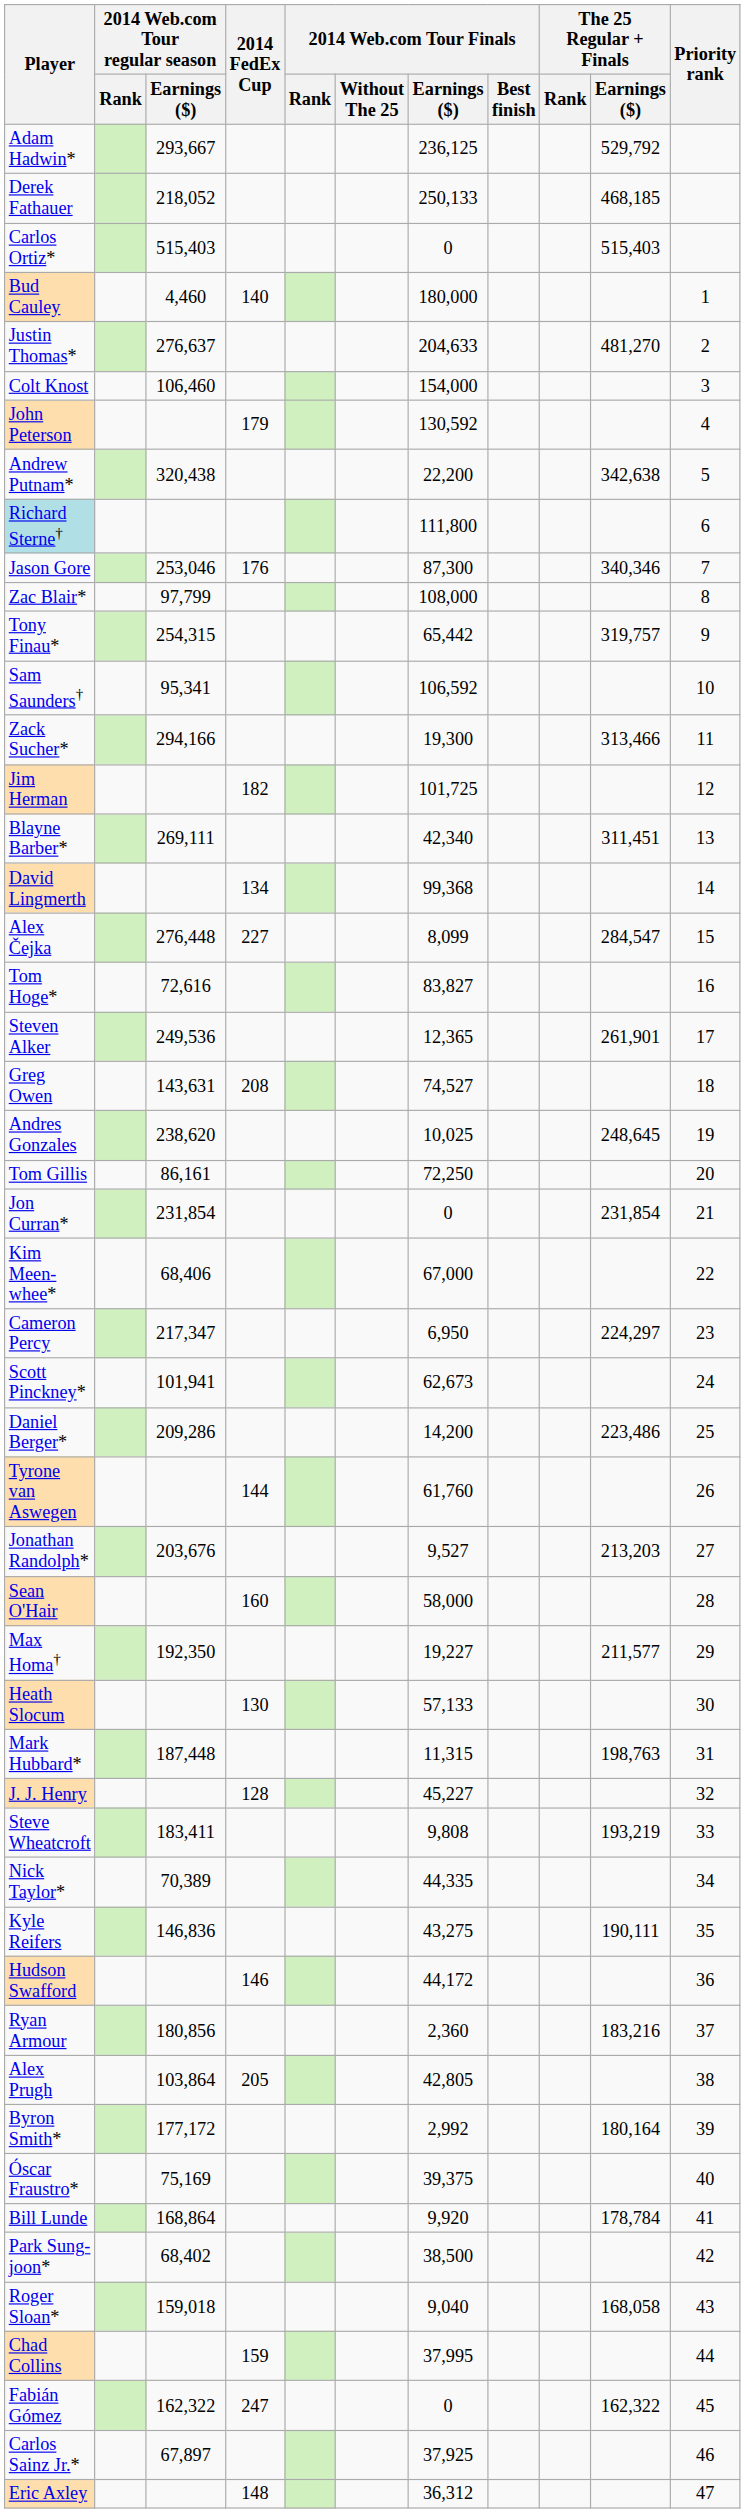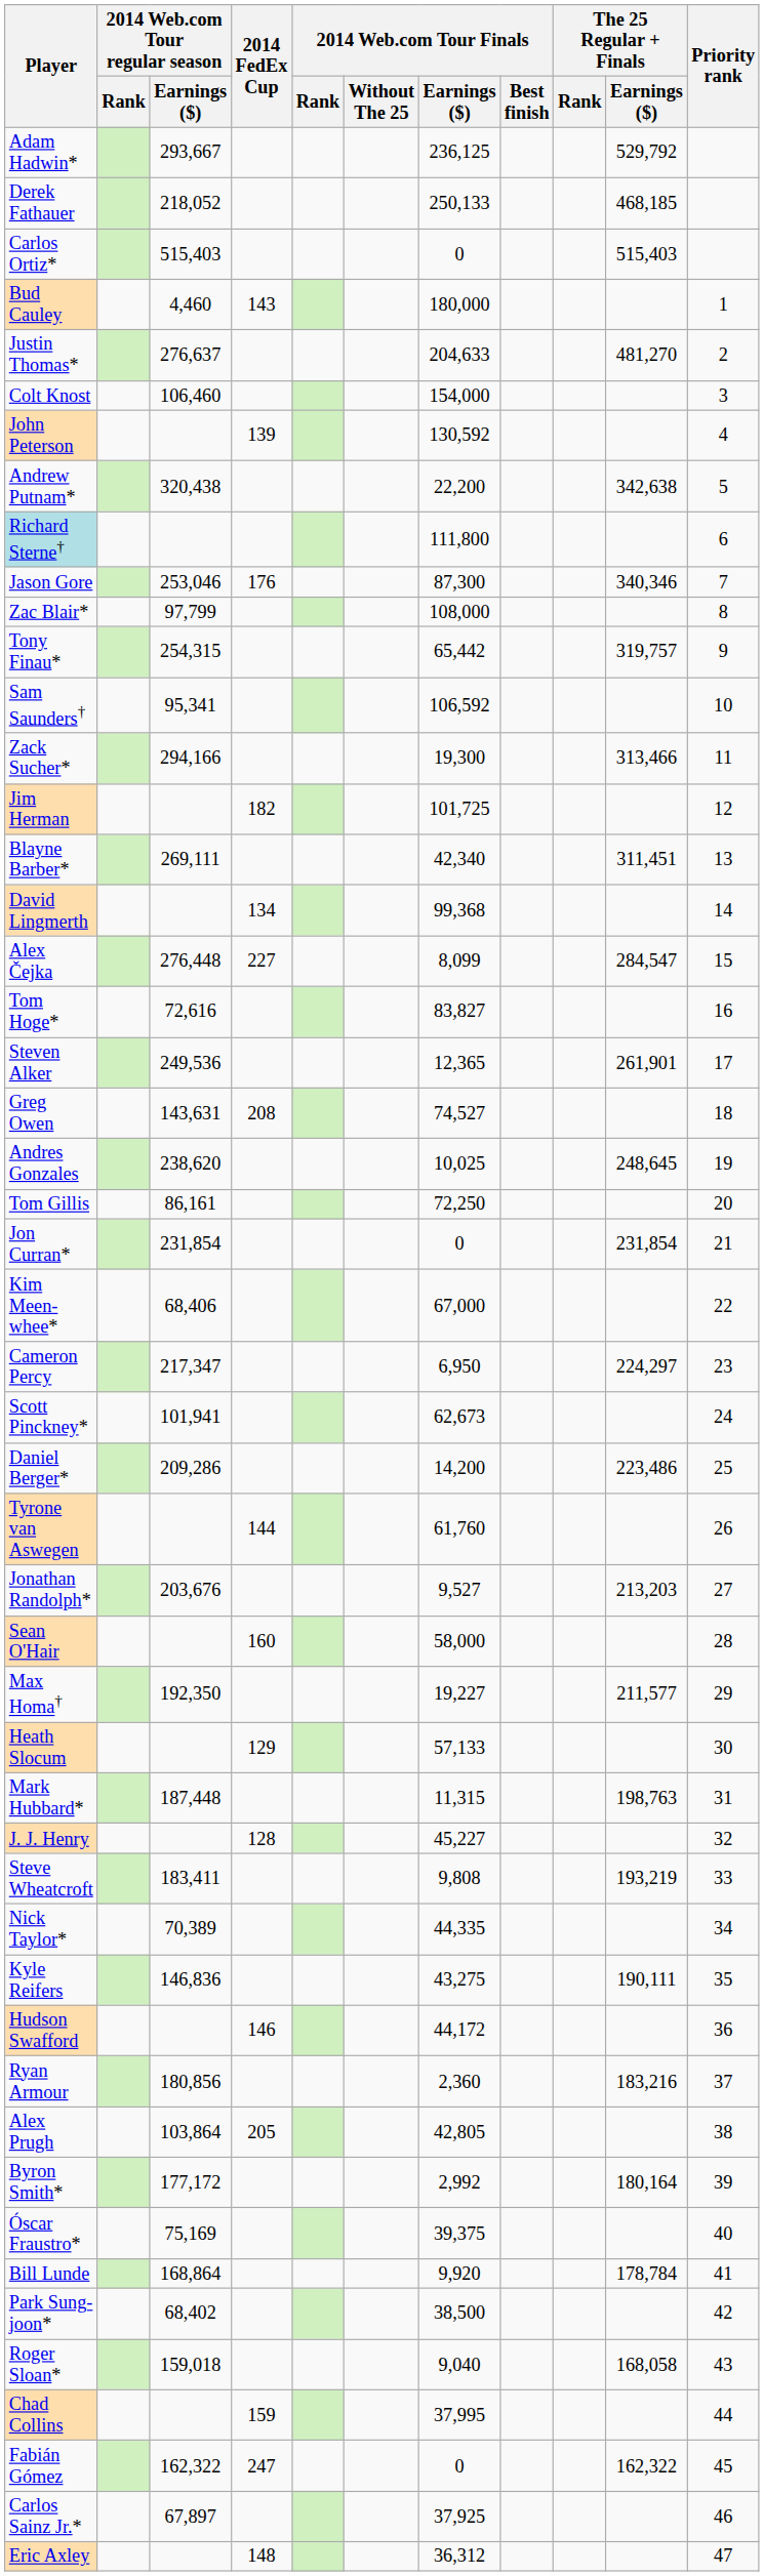 <table class="wikitable sortable" style="text-align:center">
 <tr>
 <th rowspan=2>Player</th>
 <th colspan=2>2014 Web.com Tour<br>regular season</th>
 <th rowspan=2>2014<br>FedEx<br>Cup</th>
 <th colspan=4>2014 Web.com Tour Finals</th>
 <th colspan=2>The 25<br>Regular + Finals</th>
 <th rowspan=2 data-sort-type=number>Priority<br>rank</th>
 </tr>
 <tr>
 <th>Rank</th>
 <th>Earnings<br>($)</th>
 <th>Rank</th>
 <th>Without<br>The 25</th>
 <th>Earnings<br>($)</th>
 <th>Best<br>finish</th>
 <th>Rank</th>
 <th>Earnings<br>($)</th>
 </tr>
 <tr>
 <td align=left> <a href='#'>Adam Hadwin</a>*</td>
 <td style="background:#D0F0C0;"></td>
 <td>293,667</td>
 <td></td>
 <td></td>
 <td></td>
 <td>236,125</td>
 <td></td>
 <td></td>
 <td>529,792</td>
 <td></td>
 </tr>
 <tr>
 <td align=left> <a href='#'>Derek Fathauer</a></td>
 <td style="background:#D0F0C0;"></td>
 <td>218,052</td>
 <td></td>
 <td></td>
 <td></td>
 <td>250,133</td>
 <td></td>
 <td></td>
 <td>468,185</td>
 <td></td>
 </tr>
 <tr>
 <td align=left> <a href='#'>Carlos Ortiz</a>*</td>
 <td style="background:#D0F0C0;"></td>
 <td>515,403</td>
 <td></td>
 <td></td>
 <td></td>
 <td>0</td>
 <td></td>
 <td></td>
 <td>515,403</td>
 <td></td>
 </tr>
 <tr>
 <td style="text-align:left; background:NavajoWhite;"> <a href='#'>Bud Cauley</a></td>
 <td></td>
 <td>4,460</td>
-<td>140</td>
+<td>143</td>
 <td style="background:#D0F0C0;"></td>
 <td></td>
 <td>180,000</td>
 <td></td>
 <td></td>
 <td></td>
 <td>1</td>
 </tr>
 <tr>
 <td align=left> <a href='#'>Justin Thomas</a>*</td>
 <td style="background:#D0F0C0;"></td>
 <td>276,637</td>
 <td></td>
 <td></td>
 <td></td>
 <td>204,633</td>
 <td></td>
 <td></td>
 <td>481,270</td>
 <td>2</td>
 </tr>
 <tr>
 <td align=left> <a href='#'>Colt Knost</a></td>
 <td></td>
 <td>106,460</td>
 <td></td>
 <td style="background:#D0F0C0;"></td>
 <td></td>
 <td>154,000</td>
 <td></td>
 <td></td>
 <td></td>
 <td>3</td>
 </tr>
 <tr>
 <td style="text-align:left; background:NavajoWhite;"> <a href='#'>John Peterson</a></td>
 <td></td>
 <td></td>
-<td>179</td>
+<td>139</td>
 <td style="background:#D0F0C0;"></td>
 <td></td>
 <td>130,592</td>
 <td></td>
 <td></td>
 <td></td>
 <td>4</td>
 </tr>
 <tr>
 <td align=left> <a href='#'>Andrew Putnam</a>*</td>
 <td style="background:#D0F0C0;"></td>
 <td>320,438</td>
 <td></td>
 <td></td>
 <td></td>
 <td>22,200</td>
 <td></td>
 <td></td>
 <td>342,638</td>
 <td>5</td>
 </tr>
 <tr>
 <td style="text-align:left; background:#b0e0e6;"> <a href='#'>Richard Sterne</a><sup>†</sup></td>
 <td></td>
 <td></td>
 <td></td>
 <td style="background:#D0F0C0;"></td>
 <td></td>
 <td>111,800</td>
 <td></td>
 <td></td>
 <td></td>
 <td>6</td>
 </tr>
 <tr>
 <td align=left> <a href='#'>Jason Gore</a></td>
 <td style="background:#D0F0C0;"></td>
 <td>253,046</td>
 <td>176</td>
 <td></td>
 <td></td>
 <td>87,300</td>
 <td></td>
 <td></td>
 <td>340,346</td>
 <td>7</td>
 </tr>
 <tr>
 <td align=left> <a href='#'>Zac Blair</a>*</td>
 <td></td>
 <td>97,799</td>
 <td></td>
 <td style="background:#D0F0C0;"></td>
 <td></td>
 <td>108,000</td>
 <td></td>
 <td></td>
 <td></td>
 <td>8</td>
 </tr>
 <tr>
 <td align=left> <a href='#'>Tony Finau</a>*</td>
 <td style="background:#D0F0C0;"></td>
 <td>254,315</td>
 <td></td>
 <td></td>
 <td></td>
 <td>65,442</td>
 <td></td>
 <td></td>
 <td>319,757</td>
 <td>9</td>
 </tr>
 <tr>
 <td align=left> <a href='#'>Sam Saunders</a><sup>†</sup></td>
 <td></td>
 <td>95,341</td>
 <td></td>
 <td style="background:#D0F0C0;"></td>
 <td></td>
 <td>106,592</td>
 <td></td>
 <td></td>
 <td></td>
 <td>10</td>
 </tr>
 <tr>
 <td align=left> <a href='#'>Zack Sucher</a>*</td>
 <td style="background:#D0F0C0;"></td>
 <td>294,166</td>
 <td></td>
 <td></td>
 <td></td>
 <td>19,300</td>
 <td></td>
 <td></td>
 <td>313,466</td>
 <td>11</td>
 </tr>
 <tr>
 <td style="text-align:left; background:NavajoWhite;"> <a href='#'>Jim Herman</a></td>
 <td></td>
 <td></td>
 <td>182</td>
 <td style="background:#D0F0C0;"></td>
 <td></td>
 <td>101,725</td>
 <td></td>
 <td></td>
 <td></td>
 <td>12</td>
 </tr>
 <tr>
 <td align=left> <a href='#'>Blayne Barber</a>*</td>
 <td style="background:#D0F0C0;"></td>
 <td>269,111</td>
 <td></td>
 <td></td>
 <td></td>
 <td>42,340</td>
 <td></td>
 <td></td>
 <td>311,451</td>
 <td>13</td>
 </tr>
 <tr>
 <td style="text-align:left; background:NavajoWhite;"> <a href='#'>David Lingmerth</a></td>
 <td></td>
 <td></td>
 <td>134</td>
 <td style="background:#D0F0C0;"></td>
 <td></td>
 <td>99,368</td>
 <td></td>
 <td></td>
 <td></td>
 <td>14</td>
 </tr>
 <tr>
 <td align=left> <a href='#'>Alex Čejka</a></td>
 <td style="background:#D0F0C0;"></td>
 <td>276,448</td>
 <td>227</td>
 <td></td>
 <td></td>
 <td>8,099</td>
 <td></td>
 <td></td>
 <td>284,547</td>
 <td>15</td>
 </tr>
 <tr>
 <td align=left> <a href='#'>Tom Hoge</a>*</td>
 <td></td>
 <td>72,616</td>
 <td></td>
 <td style="background:#D0F0C0;"></td>
 <td></td>
 <td>83,827</td>
 <td></td>
 <td></td>
 <td></td>
 <td>16</td>
 </tr>
 <tr>
 <td align=left> <a href='#'>Steven Alker</a></td>
 <td style="background:#D0F0C0;"></td>
 <td>249,536</td>
 <td></td>
 <td></td>
 <td></td>
 <td>12,365</td>
 <td></td>
 <td></td>
 <td>261,901</td>
 <td>17</td>
 </tr>
 <tr>
 <td align=left> <a href='#'>Greg Owen</a></td>
 <td></td>
 <td>143,631</td>
 <td>208</td>
 <td style="background:#D0F0C0;"></td>
 <td></td>
 <td>74,527</td>
 <td></td>
 <td></td>
 <td></td>
 <td>18</td>
 </tr>
 <tr>
 <td align=left> <a href='#'>Andres Gonzales</a></td>
 <td style="background:#D0F0C0;"></td>
 <td>238,620</td>
 <td></td>
 <td></td>
 <td></td>
 <td>10,025</td>
 <td></td>
 <td></td>
 <td>248,645</td>
 <td>19</td>
 </tr>
 <tr>
 <td align=left> <a href='#'>Tom Gillis</a></td>
 <td></td>
 <td>86,161</td>
 <td></td>
 <td style="background:#D0F0C0;"></td>
 <td></td>
 <td>72,250</td>
 <td></td>
 <td></td>
 <td></td>
 <td>20</td>
 </tr>
 <tr>
 <td align=left> <a href='#'>Jon Curran</a>*</td>
 <td style="background:#D0F0C0;"></td>
 <td>231,854</td>
 <td></td>
 <td></td>
 <td></td>
 <td>0</td>
 <td></td>
 <td></td>
 <td>231,854</td>
 <td>21</td>
 </tr>
 <tr>
 <td align=left> <a href='#'>Kim Meen-whee</a>*</td>
 <td></td>
 <td>68,406</td>
 <td></td>
 <td style="background:#D0F0C0;"></td>
 <td></td>
 <td>67,000</td>
 <td></td>
 <td></td>
 <td></td>
 <td>22</td>
 </tr>
 <tr>
 <td align=left> <a href='#'>Cameron Percy</a></td>
 <td style="background:#D0F0C0;"></td>
 <td>217,347</td>
 <td></td>
 <td></td>
 <td></td>
 <td>6,950</td>
 <td></td>
 <td></td>
 <td>224,297</td>
 <td>23</td>
 </tr>
 <tr>
 <td align=left> <a href='#'>Scott Pinckney</a>*</td>
 <td></td>
 <td>101,941</td>
 <td></td>
 <td style="background:#D0F0C0;"></td>
 <td></td>
 <td>62,673</td>
 <td></td>
 <td></td>
 <td></td>
 <td>24</td>
 </tr>
 <tr>
 <td align=left> <a href='#'>Daniel Berger</a>*</td>
 <td style="background:#D0F0C0;"></td>
 <td>209,286</td>
 <td></td>
 <td></td>
 <td></td>
 <td>14,200</td>
 <td></td>
 <td></td>
 <td>223,486</td>
 <td>25</td>
 </tr>
 <tr>
 <td style="text-align:left; background:NavajoWhite;"> <a href='#'>Tyrone van Aswegen</a></td>
 <td></td>
 <td></td>
 <td>144</td>
 <td style="background:#D0F0C0;"></td>
 <td></td>
 <td>61,760</td>
 <td></td>
 <td></td>
 <td></td>
 <td>26</td>
 </tr>
 <tr>
 <td align=left> <a href='#'>Jonathan Randolph</a>*</td>
 <td style="background:#D0F0C0;"></td>
 <td>203,676</td>
 <td></td>
 <td></td>
 <td></td>
 <td>9,527</td>
 <td></td>
 <td></td>
 <td>213,203</td>
 <td>27</td>
 </tr>
 <tr>
 <td style="text-align:left; background:NavajoWhite;"> <a href='#'>Sean O'Hair</a></td>
 <td></td>
 <td></td>
 <td>160</td>
 <td style="background:#D0F0C0;"></td>
 <td></td>
 <td>58,000</td>
 <td></td>
 <td></td>
 <td></td>
 <td>28</td>
 </tr>
 <tr>
 <td align=left> <a href='#'>Max Homa</a><sup>†</sup></td>
 <td style="background:#D0F0C0;"></td>
 <td>192,350</td>
 <td></td>
 <td></td>
 <td></td>
 <td>19,227</td>
 <td></td>
 <td></td>
 <td>211,577</td>
 <td>29</td>
 </tr>
 <tr>
 <td style="text-align:left; background:NavajoWhite;"> <a href='#'>Heath Slocum</a></td>
 <td></td>
 <td></td>
-<td>130</td>
+<td>129</td>
 <td style="background:#D0F0C0;"></td>
 <td></td>
 <td>57,133</td>
 <td></td>
 <td></td>
 <td></td>
 <td>30</td>
 </tr>
 <tr>
 <td align=left> <a href='#'>Mark Hubbard</a>*</td>
 <td style="background:#D0F0C0;"></td>
 <td>187,448</td>
 <td></td>
 <td></td>
 <td></td>
 <td>11,315</td>
 <td></td>
 <td></td>
 <td>198,763</td>
 <td>31</td>
 </tr>
 <tr>
 <td style="text-align:left; background:NavajoWhite;"> <a href='#'>J. J. Henry</a></td>
 <td></td>
 <td></td>
 <td>128</td>
 <td style="background:#D0F0C0;"></td>
 <td></td>
 <td>45,227</td>
 <td></td>
 <td></td>
 <td></td>
 <td>32</td>
 </tr>
 <tr>
 <td align=left> <a href='#'>Steve Wheatcroft</a></td>
 <td style="background:#D0F0C0;"></td>
 <td>183,411</td>
 <td></td>
 <td></td>
 <td></td>
 <td>9,808</td>
 <td></td>
 <td></td>
 <td>193,219</td>
 <td>33</td>
 </tr>
 <tr>
 <td align=left> <a href='#'>Nick Taylor</a>*</td>
 <td></td>
 <td>70,389</td>
 <td></td>
 <td style="background:#D0F0C0;"></td>
 <td></td>
 <td>44,335</td>
 <td></td>
 <td></td>
 <td></td>
 <td>34</td>
 </tr>
 <tr>
 <td align=left> <a href='#'>Kyle Reifers</a></td>
 <td style="background:#D0F0C0;"></td>
 <td>146,836</td>
 <td></td>
 <td></td>
 <td></td>
 <td>43,275</td>
 <td></td>
 <td></td>
 <td>190,111</td>
 <td>35</td>
 </tr>
 <tr>
 <td style="text-align:left; background:NavajoWhite;"> <a href='#'>Hudson Swafford</a></td>
 <td></td>
 <td></td>
 <td>146</td>
 <td style="background:#D0F0C0;"></td>
 <td></td>
 <td>44,172</td>
 <td></td>
 <td></td>
 <td></td>
 <td>36</td>
 </tr>
 <tr>
 <td align=left> <a href='#'>Ryan Armour</a></td>
 <td style="background:#D0F0C0;"></td>
 <td>180,856</td>
 <td></td>
 <td></td>
 <td></td>
 <td>2,360</td>
 <td></td>
 <td></td>
 <td>183,216</td>
 <td>37</td>
 </tr>
 <tr>
 <td align=left> <a href='#'>Alex Prugh</a></td>
 <td></td>
 <td>103,864</td>
 <td>205</td>
 <td style="background:#D0F0C0;"></td>
 <td></td>
 <td>42,805</td>
 <td></td>
 <td></td>
 <td></td>
 <td>38</td>
 </tr>
 <tr>
 <td align=left> <a href='#'>Byron Smith</a>*</td>
 <td style="background:#D0F0C0;"></td>
 <td>177,172</td>
 <td></td>
 <td></td>
 <td></td>
 <td>2,992</td>
 <td></td>
 <td></td>
 <td>180,164</td>
 <td>39</td>
 </tr>
 <tr>
 <td align=left> <a href='#'>Óscar Fraustro</a>*</td>
 <td></td>
 <td>75,169</td>
 <td></td>
 <td style="background:#D0F0C0;"></td>
 <td></td>
 <td>39,375</td>
 <td></td>
 <td></td>
 <td></td>
 <td>40</td>
 </tr>
 <tr>
 <td align=left> <a href='#'>Bill Lunde</a></td>
 <td style="background:#D0F0C0;"></td>
 <td>168,864</td>
 <td></td>
 <td></td>
 <td></td>
 <td>9,920</td>
 <td></td>
 <td></td>
 <td>178,784</td>
 <td>41</td>
 </tr>
 <tr>
 <td align=left> <a href='#'>Park Sung-joon</a>*</td>
 <td></td>
 <td>68,402</td>
 <td></td>
 <td style="background:#D0F0C0;"></td>
 <td></td>
 <td>38,500</td>
 <td></td>
 <td></td>
 <td></td>
 <td>42</td>
 </tr>
 <tr>
 <td align=left> <a href='#'>Roger Sloan</a>*</td>
 <td style="background:#D0F0C0;"></td>
 <td>159,018</td>
 <td></td>
 <td></td>
 <td></td>
 <td>9,040</td>
 <td></td>
 <td></td>
 <td>168,058</td>
 <td>43</td>
 </tr>
 <tr>
 <td style="text-align:left; background:NavajoWhite;"> <a href='#'>Chad Collins</a></td>
 <td></td>
 <td></td>
 <td>159</td>
 <td style="background:#D0F0C0;"></td>
 <td></td>
 <td>37,995</td>
 <td></td>
 <td></td>
 <td></td>
 <td>44</td>
 </tr>
 <tr>
 <td align=left> <a href='#'>Fabián Gómez</a></td>
 <td style="background:#D0F0C0;"></td>
 <td>162,322</td>
 <td>247</td>
 <td></td>
 <td></td>
 <td>0</td>
 <td></td>
 <td></td>
 <td>162,322</td>
 <td>45</td>
 </tr>
 <tr>
 <td align=left> <a href='#'>Carlos Sainz Jr.</a>*</td>
 <td></td>
 <td>67,897</td>
 <td></td>
 <td style="background:#D0F0C0;"></td>
 <td></td>
 <td>37,925</td>
 <td></td>
 <td></td>
 <td></td>
 <td>46</td>
 </tr>
 <tr>
 <td style="text-align:left; background:NavajoWhite;"> <a href='#'>Eric Axley</a></td>
 <td></td>
 <td></td>
 <td>148</td>
 <td style="background:#D0F0C0;"></td>
 <td></td>
 <td>36,312</td>
 <td></td>
 <td></td>
 <td></td>
 <td>47</td>
 </tr>
 </table>
